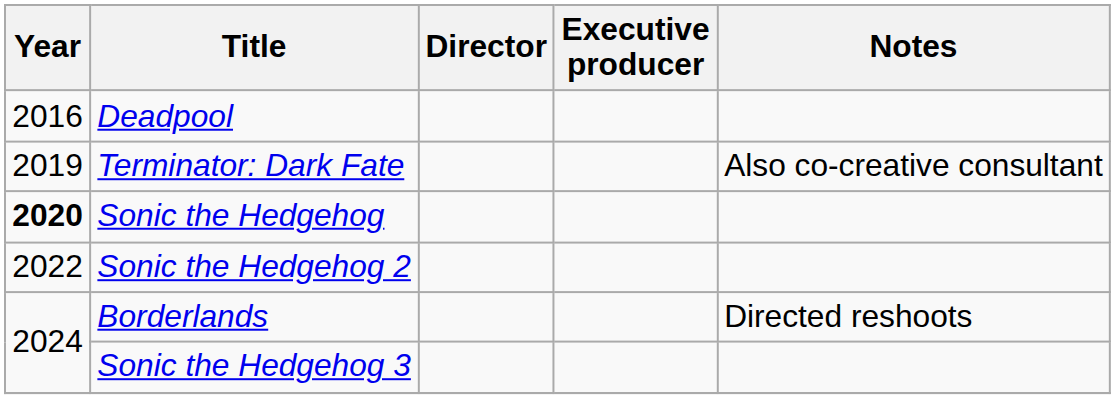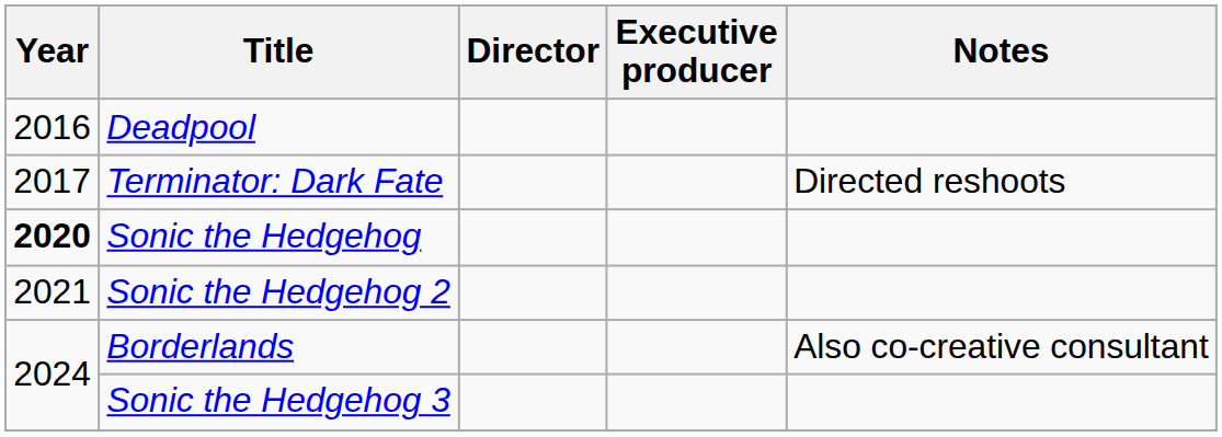 <table class="wikitable">
 <tr>
 <th>Year</th>
 <th>Title</th>
 <th>Director</th>
 <th>Executive<br>producer</th>
 <th>Notes</th>
 </tr>
 <tr>
 <td>2016</td>
 <td><em><a href='#'>Deadpool</a></em></td>
 <td></td>
 <td></td>
 <td></td>
 </tr>
 <tr>
-<td>2019</td>
+<td>2017</td>
 <td><em><a href='#'>Terminator: Dark Fate</a></em></td>
 <td></td>
 <td></td>
-<td>Also co-creative consultant</td>
+<td>Directed reshoots</td>
 </tr>
 <tr>
 <td><strong>2020</strong></td>
 <td><em><a href='#'>Sonic the Hedgehog</a></em></td>
 <td></td>
 <td></td>
 <td></td>
 </tr>
 <tr>
-<td>2022</td>
+<td>2021</td>
 <td><em><a href='#'>Sonic the Hedgehog 2</a></em></td>
 <td></td>
 <td></td>
 <td></td>
 </tr>
 <tr>
 <td rowspan=2>2024</td>
 <td><em><a href='#'>Borderlands</a></em></td>
 <td></td>
 <td></td>
-<td>Directed reshoots</td>
+<td>Also co-creative consultant</td>
 </tr>
 <tr>
 <td><em><a href='#'>Sonic the Hedgehog 3</a></em></td>
 <td></td>
 <td></td>
 <td></td>
 </tr>
 <tr>
 </tr>
 </table>
